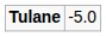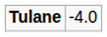 <table class="wikitable" style="border: none;">
 <tr align="center">
 </tr>
 <tr align="center">
 <td><strong>Tulane</strong></td>
-<td>-5.0</td>
+<td>-4.0</td>
 </tr>
 </table>
